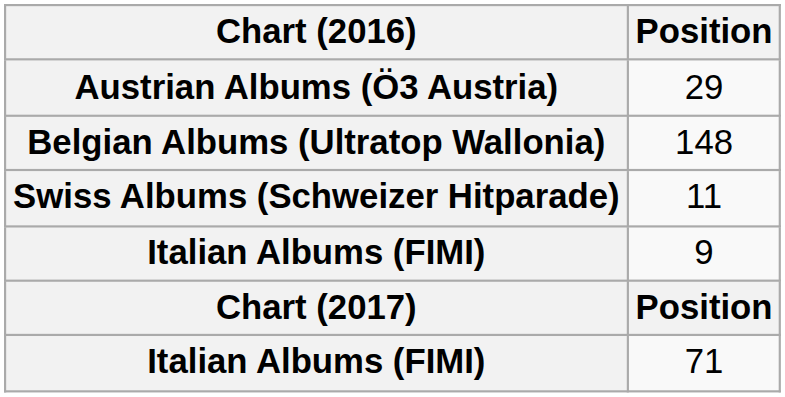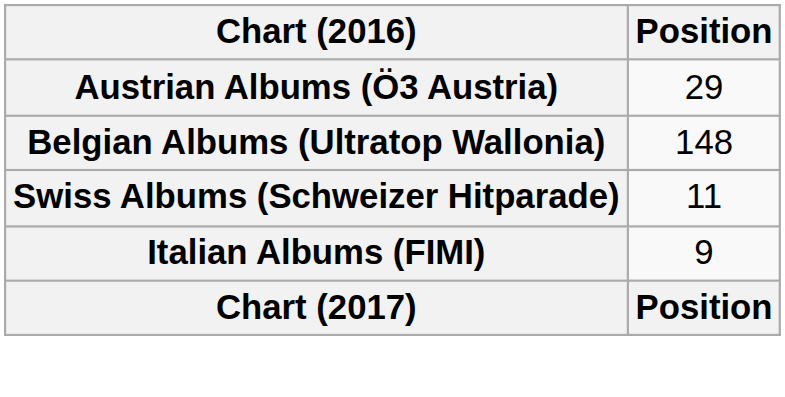 <table class="wikitable plainrowheaders" style="text-align:center">
 <tr>
 <th scope="col">Chart (2016)</th>
 <th scope="col">Position</th>
 </tr>
 <tr>
 <th scope="row">Austrian Albums (Ö3 Austria)</th>
 <td>29</td>
 </tr>
 <tr>
 <th scope="row">Belgian Albums (Ultratop Wallonia)</th>
 <td>148</td>
 </tr>
 <tr>
 <th scope="row">Swiss Albums (Schweizer Hitparade)</th>
 <td>11</td>
 </tr>
 <tr>
 <th scope="row">Italian Albums (FIMI)</th>
 <td>9</td>
 </tr>
 <tr>
 <th scope="col">Chart (2017)</th>
 <th scope="col">Position</th>
 </tr>
-<tr>
-<th scope="row">Italian Albums (FIMI)</th>
-<td>71</td>
-</tr>
 </table>
